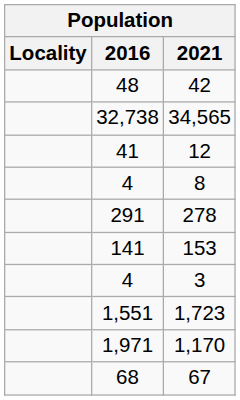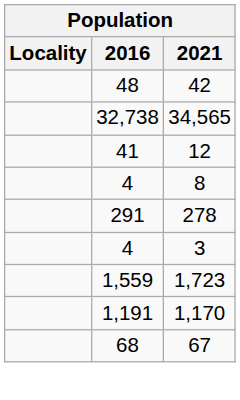 <table class="wikitable" style="text-align:center;">
 <tr>
 <th colspan="3" style="text-align:center;  font-weight:bold">Population</th>
 </tr>
 <tr>
 <th style="text-align:center; background:  font-weight:bold">Locality</th>
 <th style="text-align:center; background:  font-weight:bold"><strong>2016</strong></th>
 <th style="text-align:center; background:  font-weight:bold"><strong>2021</strong></th>
 </tr>
 <tr>
 <td></td>
 <td>48</td>
 <td>42</td>
 </tr>
 <tr>
 <td></td>
 <td>32,738</td>
 <td>34,565</td>
 </tr>
 <tr>
 <td></td>
 <td>41</td>
 <td>12</td>
 </tr>
 <tr>
 <td></td>
 <td>4</td>
 <td>8</td>
 </tr>
 <tr>
 <td></td>
 <td>291</td>
 <td>278</td>
 </tr>
 <tr>
 <td></td>
-<td>141</td>
-<td>153</td>
-</tr>
-<tr>
-<td></td>
 <td>4</td>
 <td>3</td>
 </tr>
 <tr>
 <td></td>
-<td>1,551</td>
+<td>1,559</td>
 <td>1,723</td>
 </tr>
 <tr>
 <td></td>
-<td>1,971</td>
+<td>1,191</td>
 <td>1,170</td>
 </tr>
 <tr>
 <td></td>
 <td>68</td>
 <td>67</td>
 </tr>
 </table>
